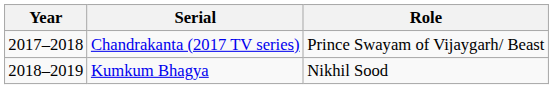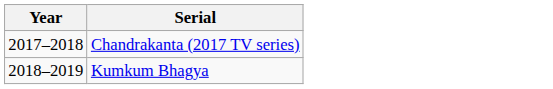 <table class="wikitable sortable" sdsd>
 <tr>
 <th>Year</th>
 <th>Serial</th>
-<th>Role</th>
 </tr>
 <tr>
 <td>2017–2018</td>
 <td><a href='#'>Chandrakanta (2017 TV series)</a></td>
-<td>Prince Swayam of Vijaygarh/ Beast</td>
 </tr>
 <tr>
 <td>2018–2019</td>
 <td><a href='#'>Kumkum Bhagya</a></td>
-<td>Nikhil Sood</td>
 </tr>
 </table>
